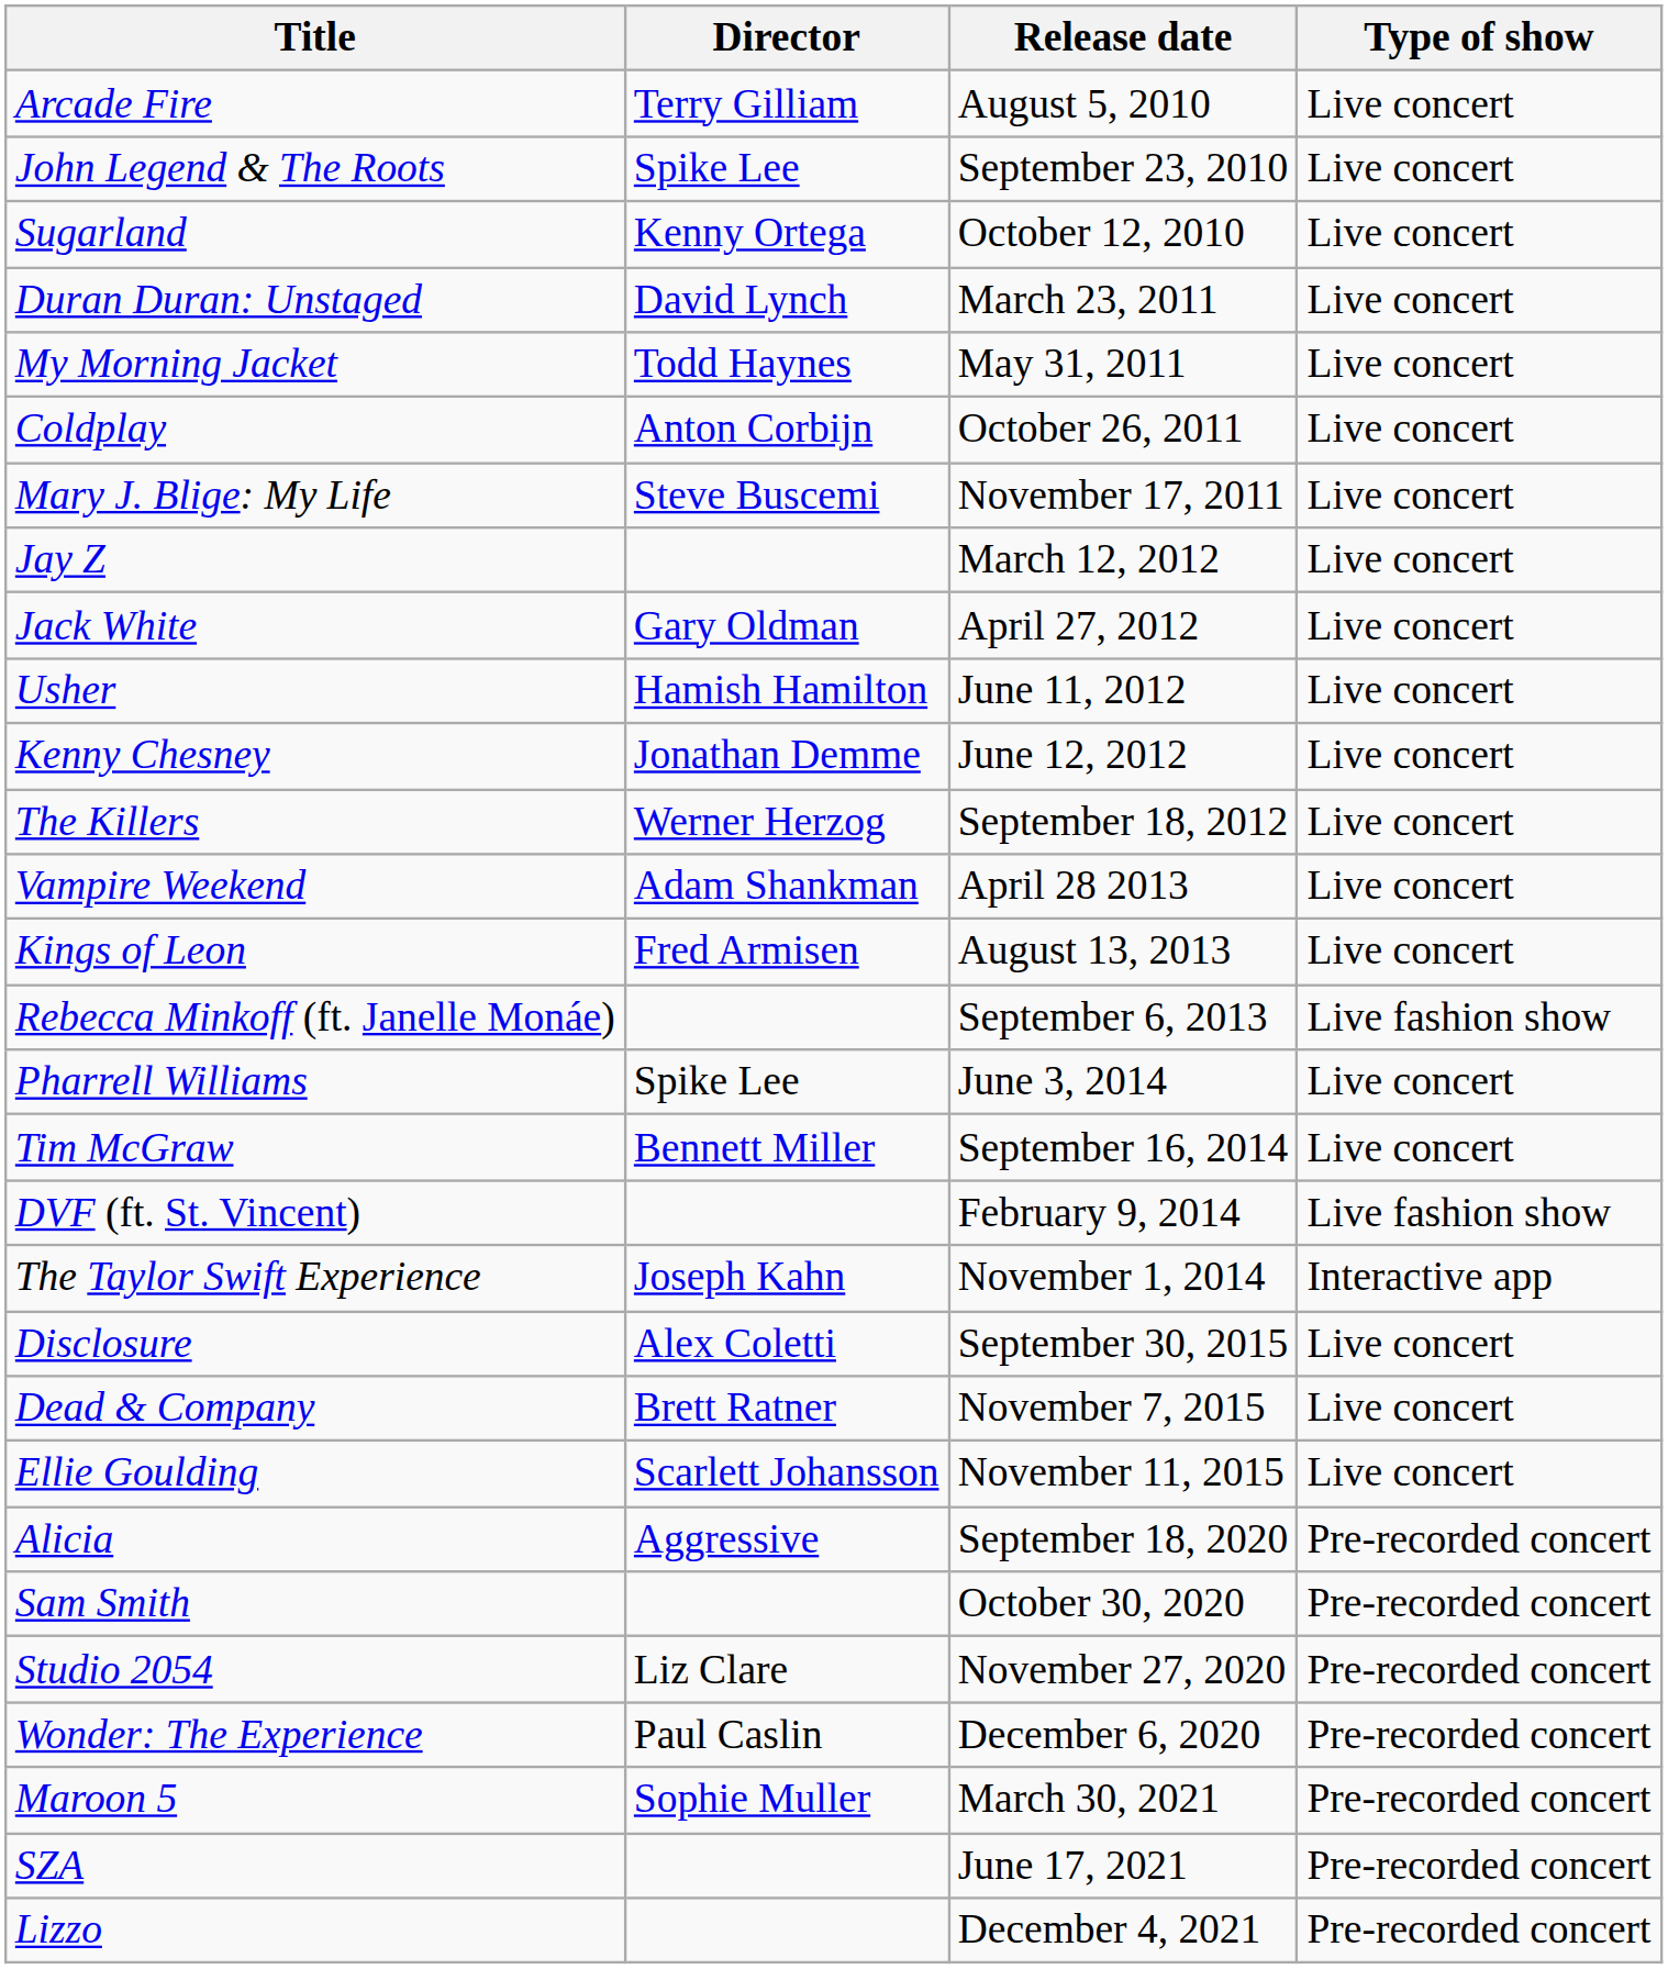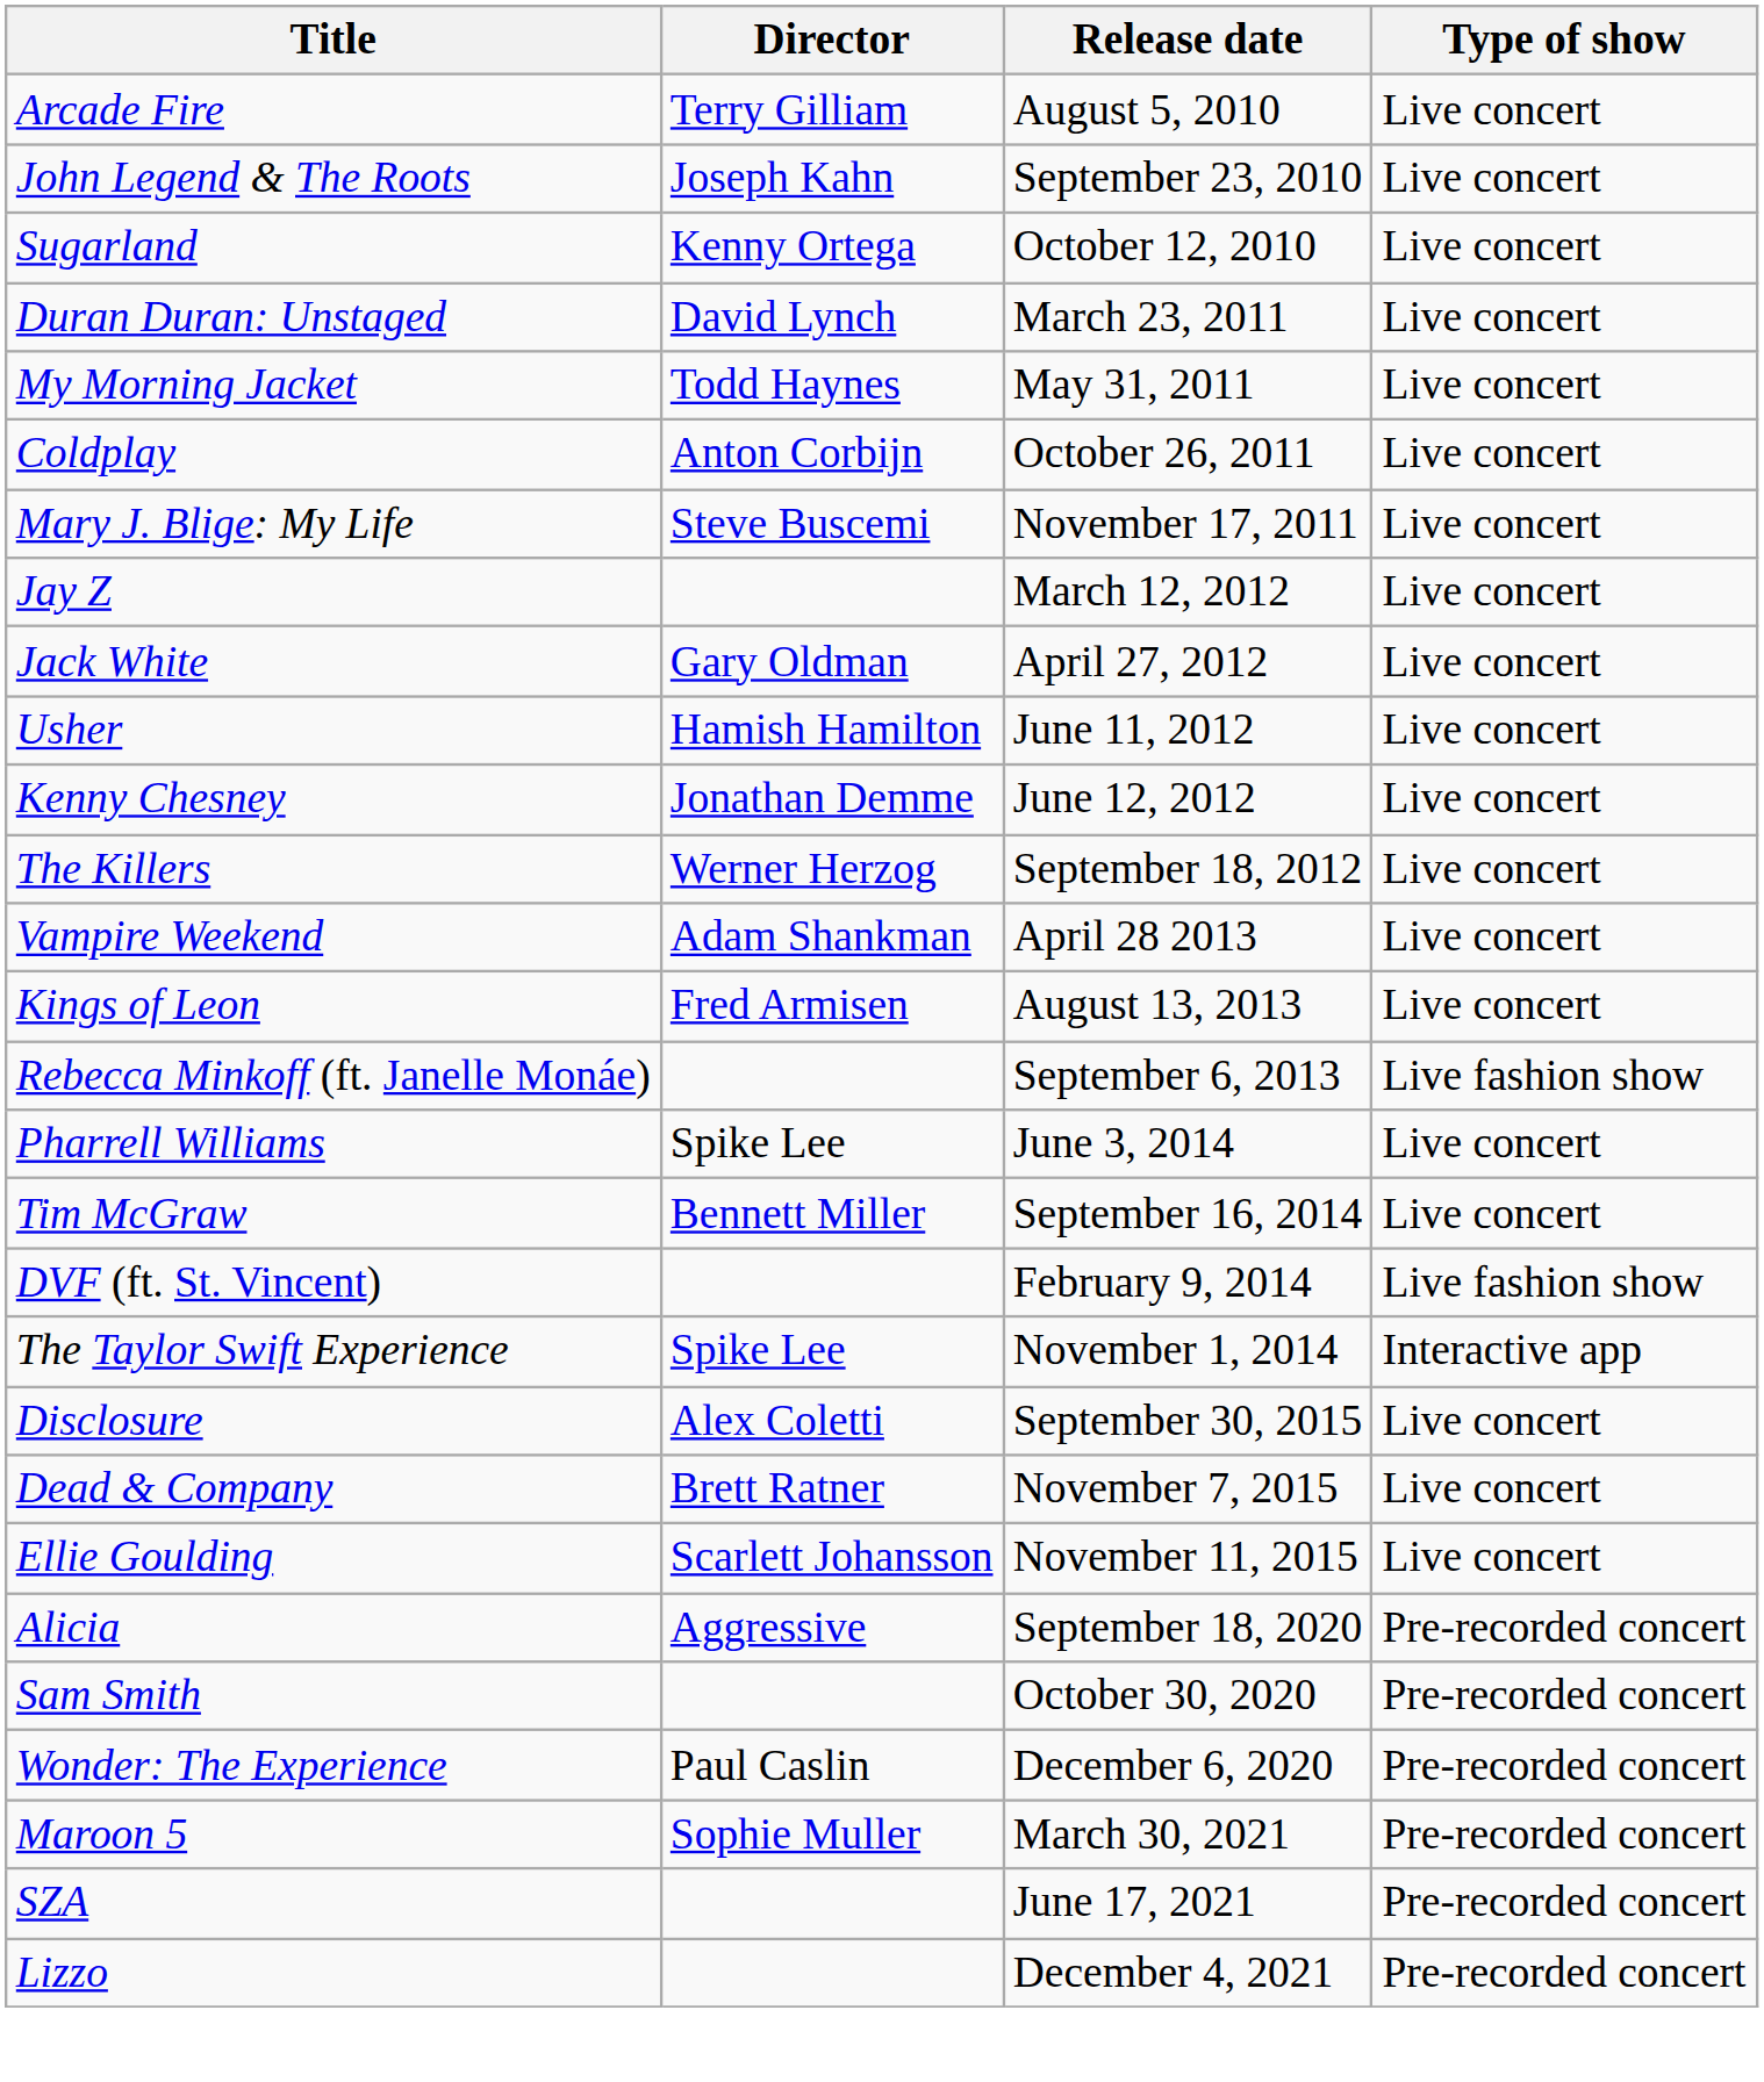 <table class="wikitable">
 <tr>
 <th>Title</th>
 <th>Director</th>
 <th>Release date</th>
 <th>Type of show</th>
 </tr>
 <tr>
 <td><em><a href='#'>Arcade Fire</a></em></td>
 <td><a href='#'>Terry Gilliam</a></td>
 <td>August 5, 2010</td>
 <td>Live concert</td>
 </tr>
 <tr>
 <td><em><a href='#'>John Legend</a> & <a href='#'>The Roots</a></em></td>
-<td><a href='#'>Spike Lee</a></td>
+<td><a href='#'>Joseph Kahn</a></td>
 <td>September 23, 2010</td>
 <td>Live concert</td>
 </tr>
 <tr>
 <td><em><a href='#'>Sugarland</a></em></td>
 <td><a href='#'>Kenny Ortega</a></td>
 <td>October 12, 2010</td>
 <td>Live concert</td>
 </tr>
 <tr>
 <td><em><a href='#'>Duran Duran: Unstaged</a></em></td>
 <td><a href='#'>David Lynch</a></td>
 <td>March 23, 2011</td>
 <td>Live concert</td>
 </tr>
 <tr>
 <td><em><a href='#'>My Morning Jacket</a></em></td>
 <td><a href='#'>Todd Haynes</a></td>
 <td>May 31, 2011</td>
 <td>Live concert</td>
 </tr>
 <tr>
 <td><em><a href='#'>Coldplay</a></em></td>
 <td><a href='#'>Anton Corbijn</a></td>
 <td>October 26, 2011</td>
 <td>Live concert</td>
 </tr>
 <tr>
 <td><em><a href='#'>Mary J. Blige</a>: My Life</em></td>
 <td><a href='#'>Steve Buscemi</a></td>
 <td>November 17, 2011</td>
 <td>Live concert</td>
 </tr>
 <tr>
 <td><em><a href='#'>Jay Z</a></em></td>
 <td></td>
 <td>March 12, 2012</td>
 <td>Live concert</td>
 </tr>
 <tr>
 <td><em><a href='#'>Jack White</a></em></td>
 <td><a href='#'>Gary Oldman</a></td>
 <td>April 27, 2012</td>
 <td>Live concert</td>
 </tr>
 <tr>
 <td><em><a href='#'>Usher</a></em></td>
 <td><a href='#'>Hamish Hamilton</a></td>
 <td>June 11, 2012</td>
 <td>Live concert</td>
 </tr>
 <tr>
 <td><em><a href='#'>Kenny Chesney</a></em></td>
 <td><a href='#'>Jonathan Demme</a></td>
 <td>June 12, 2012</td>
 <td>Live concert</td>
 </tr>
 <tr>
 <td><em><a href='#'>The Killers</a></em></td>
 <td><a href='#'>Werner Herzog</a></td>
 <td>September 18, 2012</td>
 <td>Live concert</td>
 </tr>
 <tr>
 <td><em><a href='#'>Vampire Weekend</a></em></td>
 <td><a href='#'>Adam Shankman</a></td>
 <td>April 28 2013</td>
 <td>Live concert</td>
 </tr>
 <tr>
 <td><em><a href='#'>Kings of Leon</a></em></td>
 <td><a href='#'>Fred Armisen</a></td>
 <td>August 13, 2013</td>
 <td>Live concert</td>
 </tr>
 <tr>
 <td><em><a href='#'>Rebecca Minkoff</a></em> (ft. <a href='#'>Janelle Monáe</a>)</td>
 <td></td>
 <td>September 6, 2013</td>
 <td>Live fashion show</td>
 </tr>
 <tr>
 <td><em><a href='#'>Pharrell Williams</a></em></td>
 <td>Spike Lee</td>
 <td>June 3, 2014</td>
 <td>Live concert</td>
 </tr>
 <tr>
 <td><em><a href='#'>Tim McGraw</a></em></td>
 <td><a href='#'>Bennett Miller</a></td>
 <td>September 16, 2014</td>
 <td>Live concert</td>
 </tr>
 <tr>
 <td><em><a href='#'>DVF</a></em> (ft. <a href='#'>St. Vincent</a>)</td>
 <td></td>
 <td>February 9, 2014</td>
 <td>Live fashion show</td>
 </tr>
 <tr>
 <td><em>The <a href='#'>Taylor Swift</a> Experience</em></td>
-<td><a href='#'>Joseph Kahn</a></td>
+<td><a href='#'>Spike Lee</a></td>
 <td>November 1, 2014</td>
 <td>Interactive app</td>
 </tr>
 <tr>
 <td><em><a href='#'>Disclosure</a></em></td>
 <td><a href='#'>Alex Coletti</a></td>
 <td>September 30, 2015</td>
 <td>Live concert</td>
 </tr>
 <tr>
 <td><em><a href='#'>Dead & Company</a></em></td>
 <td><a href='#'>Brett Ratner</a></td>
 <td>November 7, 2015</td>
 <td>Live concert</td>
 </tr>
 <tr>
 <td><em><a href='#'>Ellie Goulding</a></em></td>
 <td><a href='#'>Scarlett Johansson</a></td>
 <td>November 11, 2015</td>
 <td>Live concert</td>
 </tr>
 <tr>
 <td><em><a href='#'>Alicia</a></em></td>
 <td><a href='#'>Aggressive</a></td>
 <td>September 18, 2020</td>
 <td>Pre-recorded concert</td>
 </tr>
 <tr>
 <td><em><a href='#'>Sam Smith</a></em></td>
 <td></td>
 <td>October 30, 2020</td>
 <td>Pre-recorded concert</td>
 </tr>
 <tr>
-<td><em><a href='#'>Studio 2054</a></em></td>
-<td>Liz Clare</td>
-<td>November 27, 2020</td>
-<td>Pre-recorded concert</td>
-</tr>
-<tr>
 <td><em><a href='#'>Wonder: The Experience</a></em></td>
 <td>Paul Caslin</td>
 <td>December 6, 2020</td>
 <td>Pre-recorded concert</td>
 </tr>
 <tr>
 <td><em><a href='#'>Maroon 5</a></em></td>
 <td><a href='#'>Sophie Muller</a></td>
 <td>March 30, 2021</td>
 <td>Pre-recorded concert</td>
 </tr>
 <tr>
 <td><em><a href='#'>SZA</a></em></td>
 <td></td>
 <td>June 17, 2021</td>
 <td>Pre-recorded concert</td>
 </tr>
 <tr>
 <td><em><a href='#'>Lizzo</a></em></td>
 <td></td>
 <td>December 4, 2021</td>
 <td>Pre-recorded concert</td>
 </tr>
 </table>
